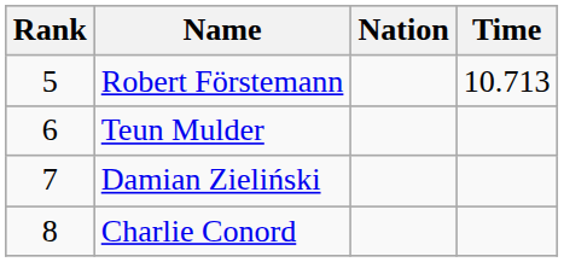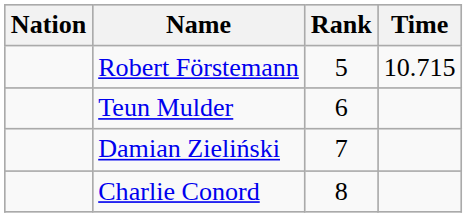 <table class="wikitable sortable" style="text-align:center">
 <tr>
+<th>Nation</th>
+<th>Name</th>
 <th>Rank</th>
-<th>Name</th>
-<th>Nation</th>
 <th>Time</th>
 </tr>
 <tr>
+<td align=left></td>
+<td align=left><a href='#'>Robert Förstemann</a></td>
 <td>5</td>
-<td align=left><a href='#'>Robert Förstemann</a></td>
-<td align=left></td>
-<td>10.713</td>
+<td>10.715</td>
 </tr>
 <tr>
+<td align=left></td>
+<td align=left><a href='#'>Teun Mulder</a></td>
 <td>6</td>
-<td align=left><a href='#'>Teun Mulder</a></td>
-<td align=left></td>
 <td></td>
 </tr>
 <tr>
+<td align=left></td>
+<td align=left><a href='#'>Damian Zieliński</a></td>
 <td>7</td>
-<td align=left><a href='#'>Damian Zieliński</a></td>
-<td align=left></td>
 <td></td>
 </tr>
 <tr>
+<td align=left></td>
+<td align=left><a href='#'>Charlie Conord</a></td>
 <td>8</td>
-<td align=left><a href='#'>Charlie Conord</a></td>
-<td align=left></td>
 <td></td>
 </tr>
 </table>
